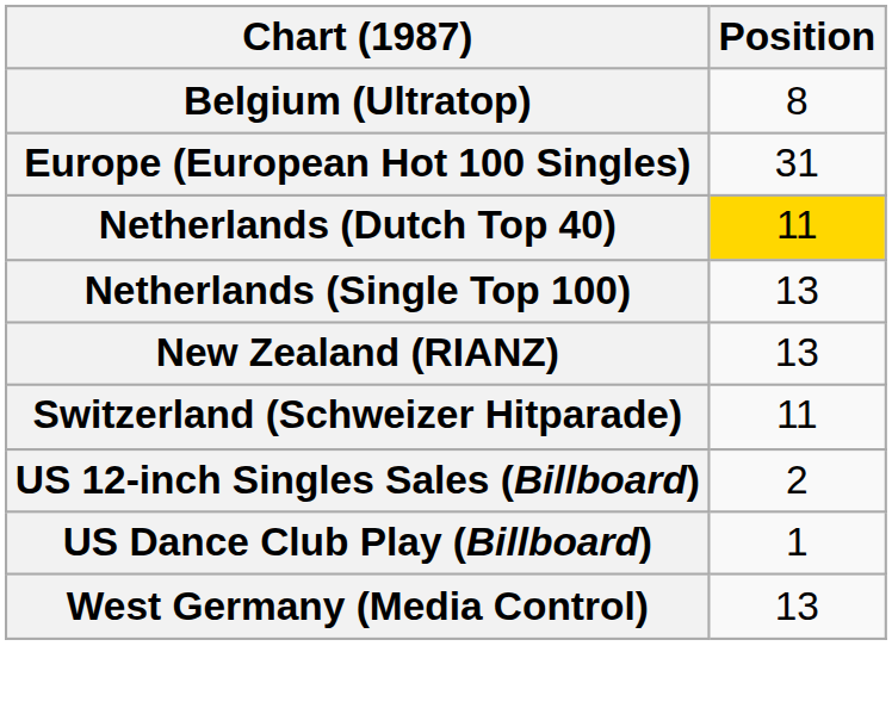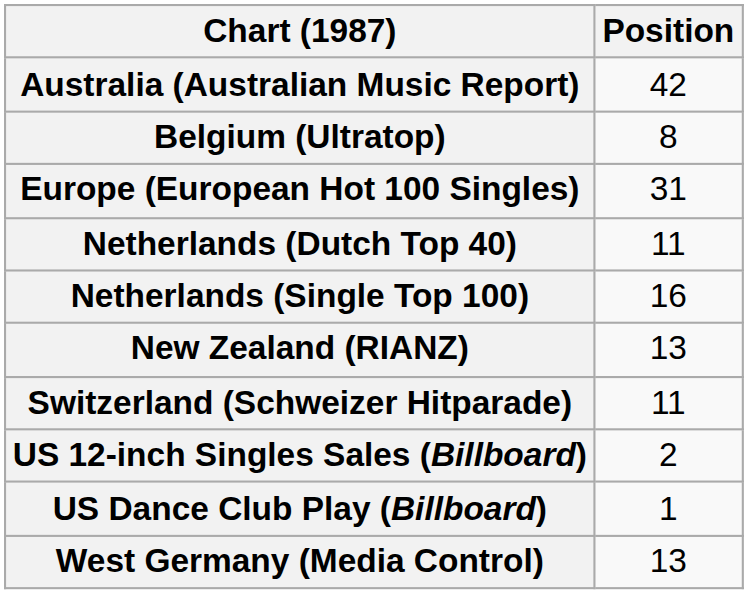 <table class="wikitable sortable plainrowheaders" style="text-align:center">
 <tr>
 <th scope="col">Chart (1987)</th>
 <th scope="col">Position</th>
+</tr>
+<tr>
+<th scope="row">Australia (Australian Music Report)</th>
+<td>42</td>
 </tr>
 <tr>
 <th scope="row">Belgium (Ultratop)</th>
 <td>8</td>
 </tr>
 <tr>
 <th scope="row">Europe (European Hot 100 Singles)</th>
 <td>31</td>
 </tr>
 <tr>
 <th scope="row">Netherlands (Dutch Top 40)</th>
-<td style="background: gold;">11</td>
+<td>11</td>
 </tr>
 <tr>
 <th scope="row">Netherlands (Single Top 100)</th>
-<td>13</td>
+<td>16</td>
 </tr>
 <tr>
 <th scope="row">New Zealand (RIANZ)</th>
 <td>13</td>
 </tr>
 <tr>
 <th scope="row">Switzerland (Schweizer Hitparade)</th>
 <td>11</td>
 </tr>
 <tr>
 <th scope="row">US 12-inch Singles Sales (<em>Billboard</em>)</th>
 <td>2</td>
 </tr>
 <tr>
 <th scope="row">US Dance Club Play (<em>Billboard</em>)</th>
 <td>1</td>
 </tr>
 <tr>
 <th scope="row">West Germany (Media Control)</th>
 <td>13</td>
 </tr>
 </table>
